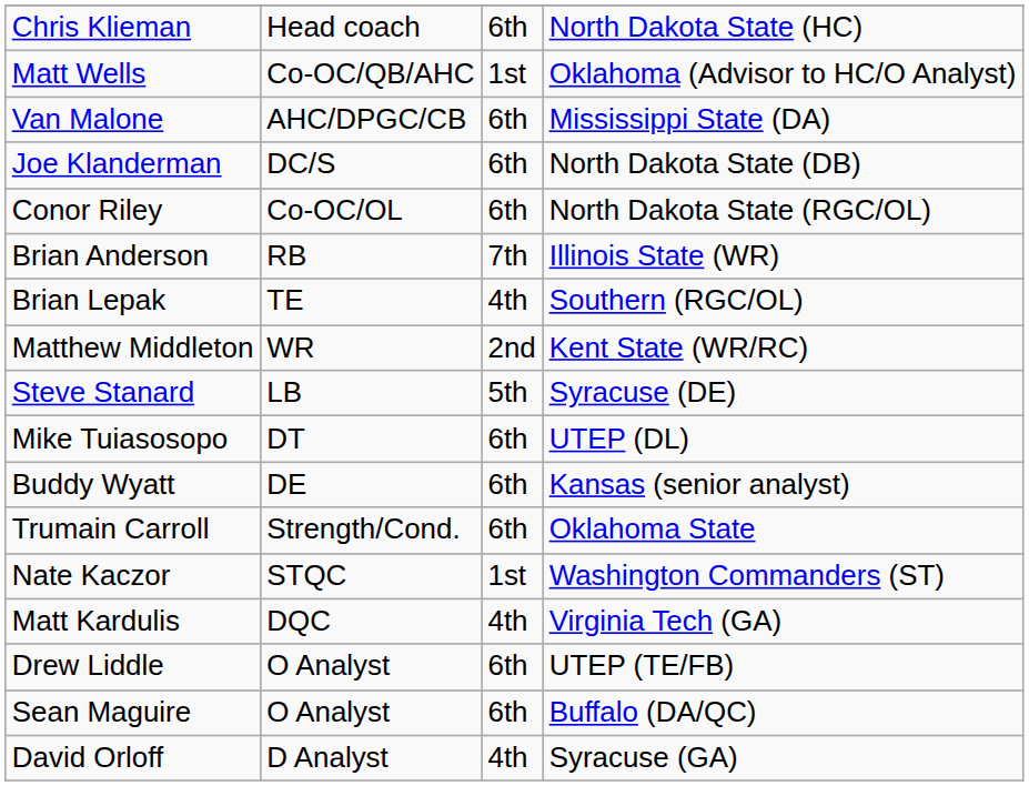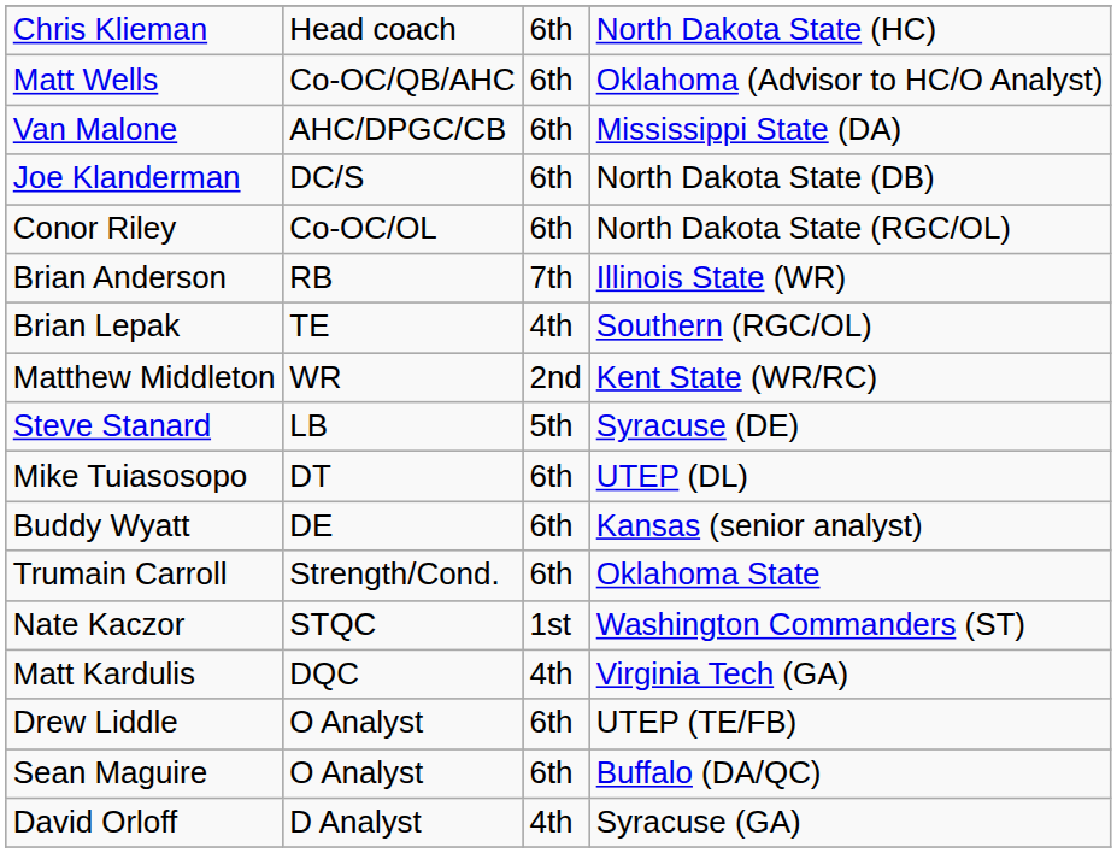 <table class="wikitable">
 <tr>
 </tr>
 <tr>
 <td><a href='#'>Chris Klieman</a></td>
 <td>Head coach</td>
 <td>6th</td>
 <td><a href='#'>North Dakota State</a> (HC)</td>
 </tr>
 <tr>
 <td><a href='#'>Matt Wells</a></td>
 <td>Co-OC/QB/AHC</td>
-<td>1st</td>
+<td>6th</td>
 <td><a href='#'>Oklahoma</a> (Advisor to HC/O Analyst)</td>
 </tr>
 <tr>
 <td><a href='#'>Van Malone</a></td>
 <td>AHC/DPGC/CB</td>
 <td>6th</td>
 <td><a href='#'>Mississippi State</a> (DA)</td>
 </tr>
 <tr>
 <td><a href='#'>Joe Klanderman</a></td>
 <td>DC/S</td>
 <td>6th</td>
 <td>North Dakota State (DB)</td>
 </tr>
 <tr>
 <td>Conor Riley</td>
 <td>Co-OC/OL</td>
 <td>6th</td>
 <td>North Dakota State (RGC/OL)</td>
 </tr>
 <tr>
 <td>Brian Anderson</td>
 <td>RB</td>
 <td>7th</td>
 <td><a href='#'>Illinois State</a> (WR)</td>
 </tr>
 <tr>
 <td>Brian Lepak</td>
 <td>TE</td>
 <td>4th</td>
 <td><a href='#'>Southern</a> (RGC/OL)</td>
 </tr>
 <tr>
 <td>Matthew Middleton</td>
 <td>WR</td>
 <td>2nd</td>
 <td><a href='#'>Kent State</a> (WR/RC)</td>
 </tr>
 <tr>
 <td><a href='#'>Steve Stanard</a></td>
 <td>LB</td>
 <td>5th</td>
 <td><a href='#'>Syracuse</a> (DE)</td>
 </tr>
 <tr>
 <td>Mike Tuiasosopo</td>
 <td>DT</td>
 <td>6th</td>
 <td><a href='#'>UTEP</a> (DL)</td>
 </tr>
 <tr>
 <td>Buddy Wyatt</td>
 <td>DE</td>
 <td>6th</td>
 <td><a href='#'>Kansas</a> (senior analyst)</td>
 </tr>
 <tr>
 <td>Trumain Carroll</td>
 <td>Strength/Cond.</td>
 <td>6th</td>
 <td><a href='#'>Oklahoma State</a></td>
 </tr>
 <tr>
 <td>Nate Kaczor</td>
 <td>STQC</td>
 <td>1st</td>
 <td><a href='#'>Washington Commanders</a> (ST)</td>
 </tr>
 <tr>
 <td>Matt Kardulis</td>
 <td>DQC</td>
 <td>4th</td>
 <td><a href='#'>Virginia Tech</a> (GA)</td>
 </tr>
 <tr>
 <td>Drew Liddle</td>
 <td>O Analyst</td>
 <td>6th</td>
 <td>UTEP (TE/FB)</td>
 </tr>
 <tr>
 <td>Sean Maguire</td>
 <td>O Analyst</td>
 <td>6th</td>
 <td><a href='#'>Buffalo</a> (DA/QC)</td>
 </tr>
 <tr>
 <td>David Orloff</td>
 <td>D Analyst</td>
 <td>4th</td>
 <td>Syracuse (GA)</td>
 </tr>
 </table>
